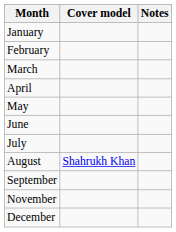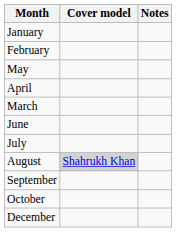 <table class="wikitable">
 <tr style="background:#ccc; text-align:center;">
 <th>Month</th>
 <th>Cover model</th>
 <th>Notes</th>
 </tr>
 <tr>
 <td>January</td>
 <td></td>
 <td></td>
 </tr>
 <tr>
 <td>February</td>
 <td></td>
 <td></td>
 </tr>
 <tr>
-<td>March</td>
+<td>May</td>
 <td></td>
 <td></td>
 </tr>
 <tr>
 <td>April</td>
 <td></td>
 <td></td>
 </tr>
 <tr>
-<td>May</td>
+<td>March</td>
 <td></td>
 <td></td>
 </tr>
 <tr>
 <td>June</td>
 <td></td>
 <td></td>
 </tr>
 <tr>
 <td>July</td>
 <td></td>
 <td></td>
 </tr>
 <tr>
 <td>August</td>
-<td><a href='#'>Shahrukh Khan</a></td>
+<td style="background: lightgrey;"><a href='#'>Shahrukh Khan</a></td>
 <td></td>
 </tr>
 <tr>
 <td>September</td>
 <td></td>
 <td></td>
 </tr>
 <tr>
-<td>November</td>
+<td>October</td>
 <td></td>
 <td></td>
 </tr>
 <tr>
 <td>December</td>
 <td></td>
 <td></td>
 </tr>
 </table>
